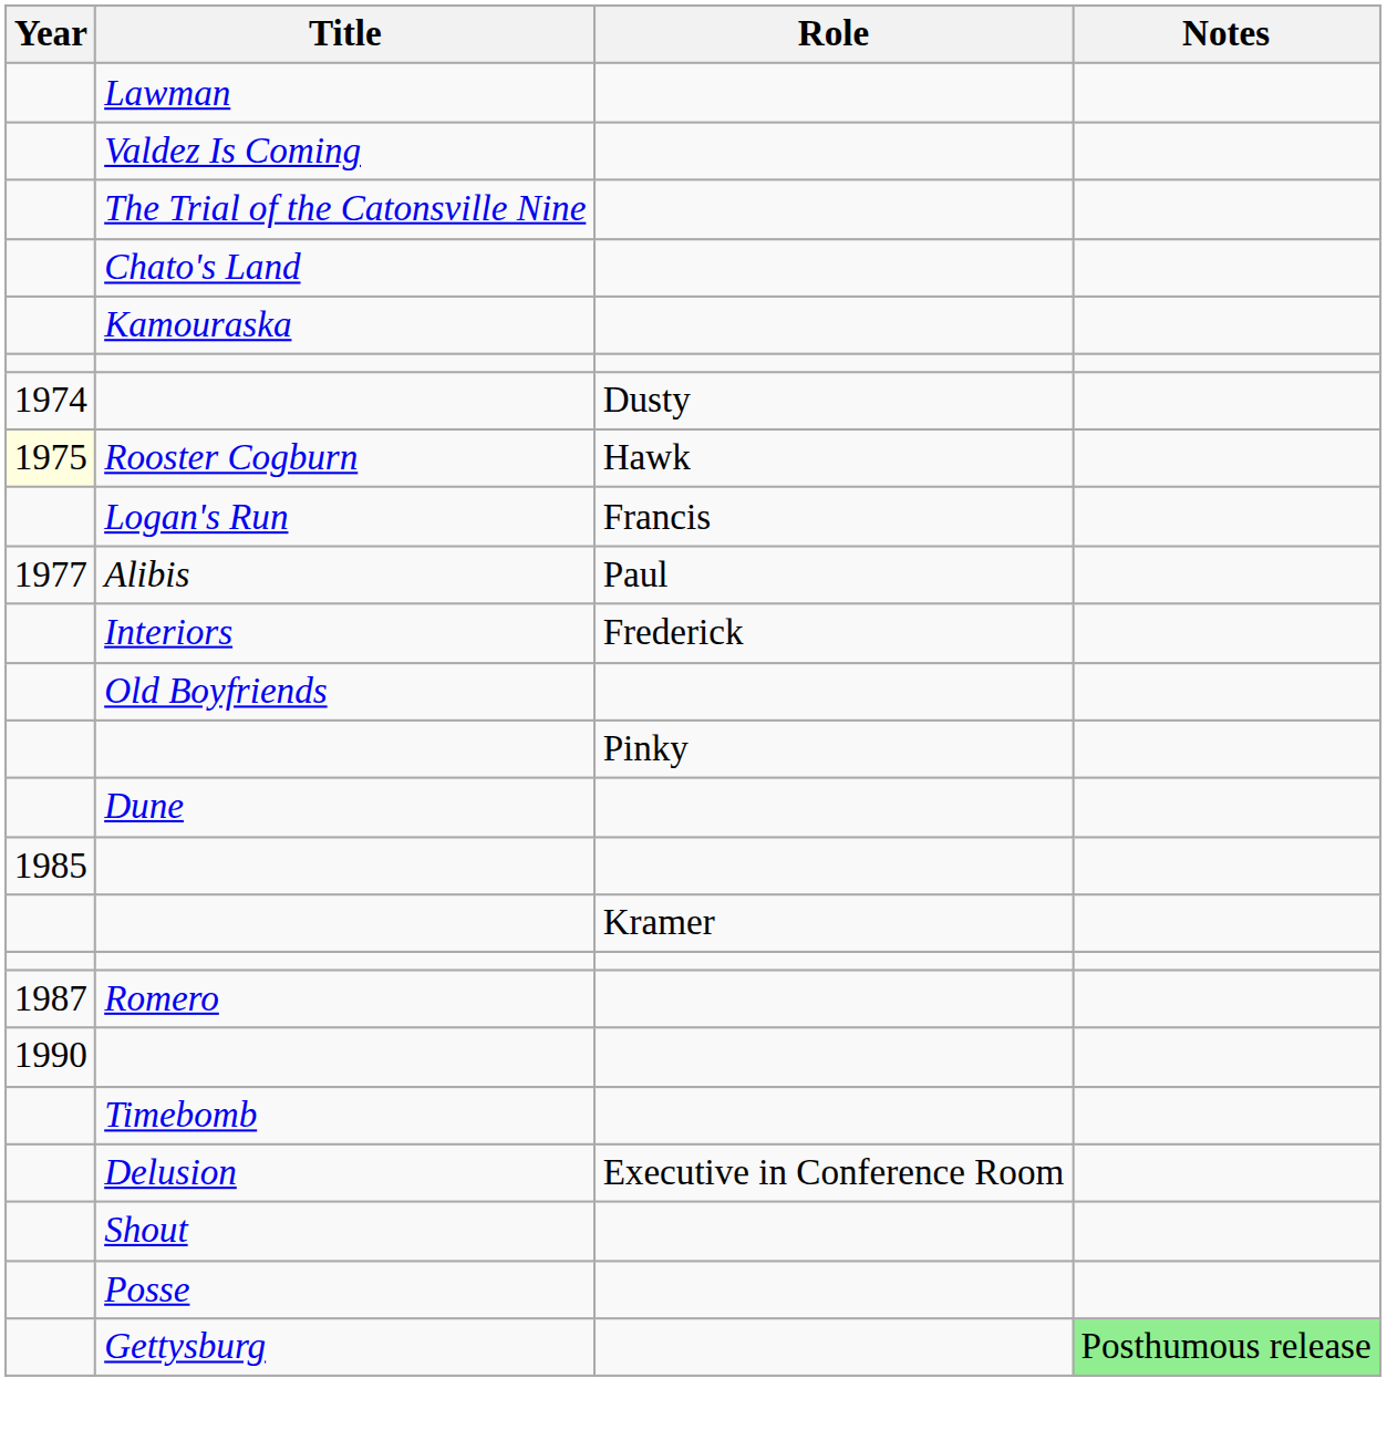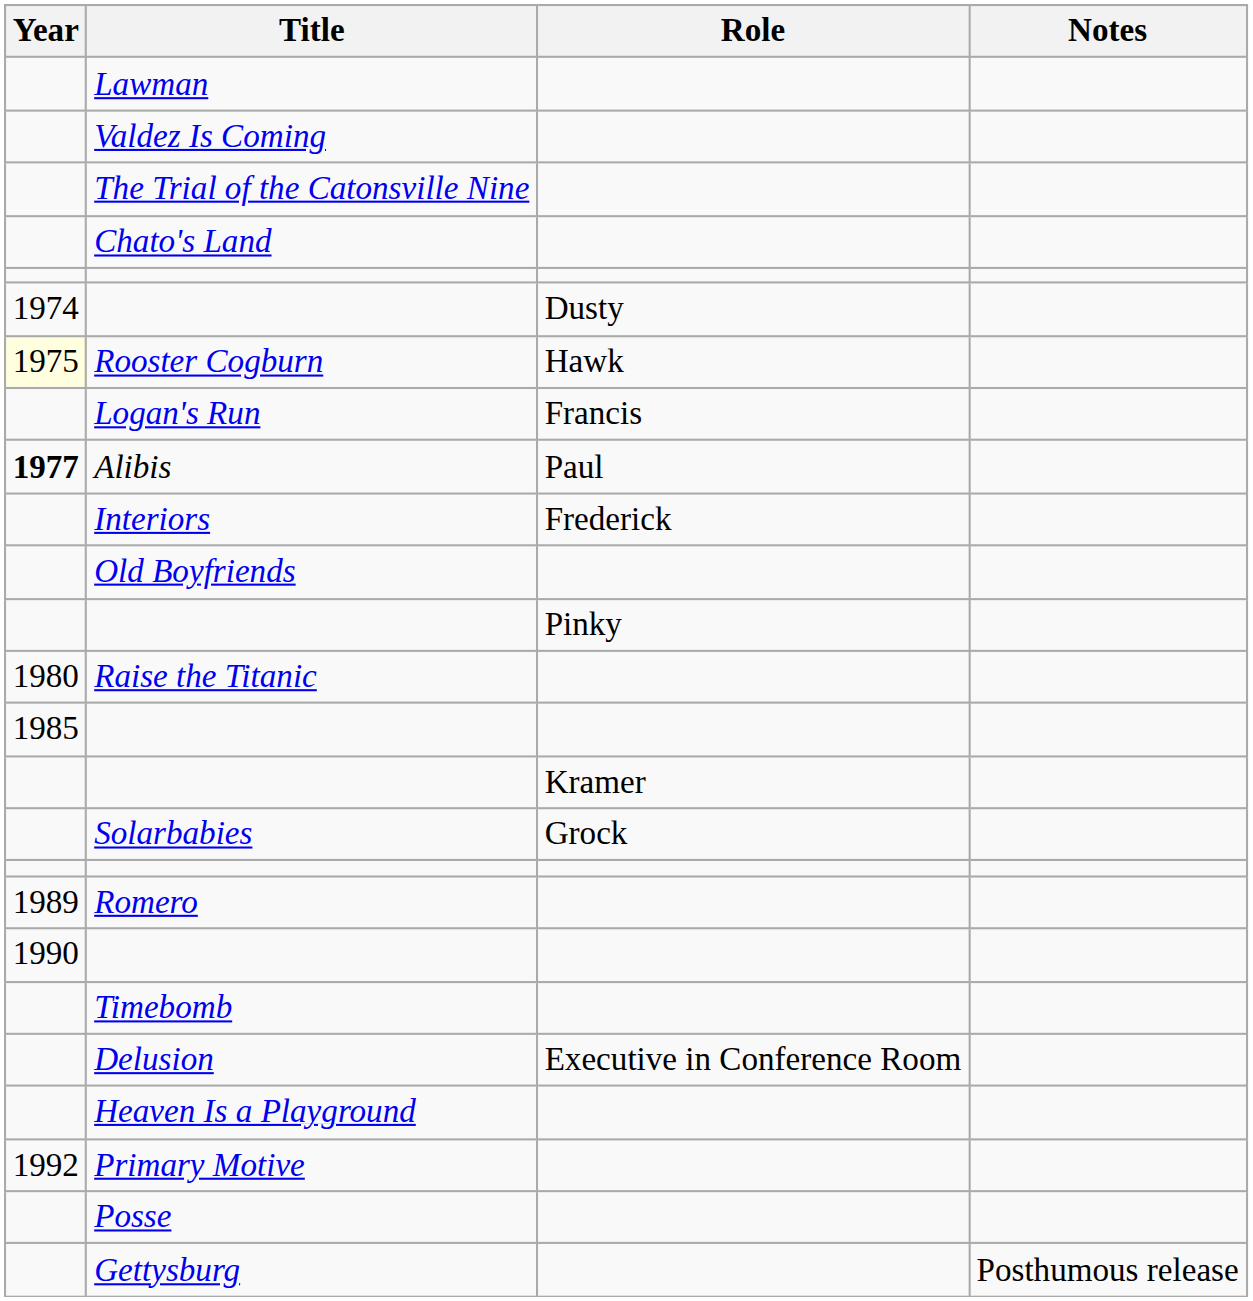 <table class="wikitable sortable">
 <tr>
 <th>Year</th>
 <th>Title</th>
 <th>Role</th>
 <th>Notes</th>
 </tr>
 <tr>
 <td></td>
 <td><em><a href='#'>Lawman</a></em></td>
 <td></td>
 <td></td>
 </tr>
 <tr>
 <td></td>
 <td><em><a href='#'>Valdez Is Coming</a></em></td>
 <td></td>
 <td></td>
 </tr>
 <tr>
 <td></td>
 <td><em><a href='#'>The Trial of the Catonsville Nine</a></em></td>
 <td></td>
 <td></td>
 </tr>
 <tr>
 <td></td>
 <td><em><a href='#'>Chato's Land</a></em></td>
 <td></td>
 <td></td>
 </tr>
 <tr>
 <td></td>
-<td><em><a href='#'>Kamouraska</a></em></td>
-<td></td>
-<td></td>
-</tr>
-<tr>
-<td></td>
 <td></td>
 <td></td>
 <td></td>
 </tr>
 <tr>
 <td>1974</td>
 <td></td>
 <td>Dusty</td>
 <td></td>
 </tr>
 <tr>
 <td style="background: lightyellow;">1975</td>
 <td><em><a href='#'>Rooster Cogburn</a></em></td>
 <td>Hawk</td>
 <td></td>
 </tr>
 <tr>
 <td></td>
 <td><em><a href='#'>Logan's Run</a></em></td>
 <td>Francis</td>
 <td></td>
 </tr>
 <tr>
-<td>1977</td>
+<td><strong>1977</strong></td>
 <td><em>Alibis</em></td>
 <td>Paul</td>
 <td></td>
 </tr>
 <tr>
 <td></td>
 <td><em><a href='#'>Interiors</a></em></td>
 <td>Frederick</td>
 <td></td>
 </tr>
 <tr>
 <td></td>
 <td><em><a href='#'>Old Boyfriends</a></em></td>
 <td></td>
 <td></td>
 </tr>
 <tr>
 <td></td>
 <td></td>
 <td>Pinky</td>
 <td></td>
 </tr>
 <tr>
-<td></td>
-<td><em><a href='#'>Dune</a></em></td>
+<td>1980</td>
+<td><em><a href='#'>Raise the Titanic</a></em></td>
 <td></td>
 <td></td>
 </tr>
 <tr>
 <td>1985</td>
 <td></td>
 <td></td>
 <td></td>
 </tr>
 <tr>
 <td></td>
 <td></td>
 <td>Kramer</td>
 <td></td>
 </tr>
 <tr>
 <td></td>
+<td><em><a href='#'>Solarbabies</a></em></td>
+<td>Grock</td>
+<td></td>
+</tr>
+<tr>
+<td></td>
 <td></td>
 <td></td>
 <td></td>
 </tr>
 <tr>
-<td>1987</td>
+<td>1989</td>
 <td><em><a href='#'>Romero</a></em></td>
 <td></td>
 <td></td>
 </tr>
 <tr>
 <td>1990</td>
 <td></td>
 <td></td>
 <td></td>
 </tr>
 <tr>
 <td></td>
 <td><em><a href='#'>Timebomb</a></em></td>
 <td></td>
 <td></td>
 </tr>
 <tr>
 <td></td>
 <td><em><a href='#'>Delusion</a></em></td>
 <td>Executive in Conference Room</td>
 <td></td>
 </tr>
 <tr>
 <td></td>
-<td><em><a href='#'>Shout</a></em></td>
+<td><em><a href='#'>Heaven Is a Playground</a></em></td>
+<td></td>
+<td></td>
+</tr>
+<tr>
+<td>1992</td>
+<td><em><a href='#'>Primary Motive</a></em></td>
 <td></td>
 <td></td>
 </tr>
 <tr>
 <td></td>
 <td><em><a href='#'>Posse</a></em></td>
 <td></td>
 <td></td>
 </tr>
 <tr>
 <td></td>
 <td><em><a href='#'>Gettysburg</a></em></td>
 <td></td>
-<td style="background: lightgreen;">Posthumous release</td>
+<td>Posthumous release</td>
 </tr>
 </table>
